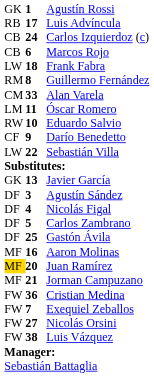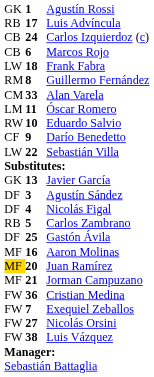 <table style="font-size:90%; margin:0.2em auto;" cellspacing="0" cellpadding="0">
 <tr>
 <th width="25"></th>
 <th width="25"></th>
 </tr>
 <tr>
 <td>GK</td>
 <td><strong>1</strong></td>
 <td> <a href='#'>Agustín Rossi</a></td>
 </tr>
 <tr>
 <td>RB</td>
 <td><strong>17</strong></td>
 <td> <a href='#'>Luis Advíncula</a></td>
 </tr>
 <tr>
 <td>CB</td>
 <td><strong>24</strong></td>
 <td> <a href='#'>Carlos Izquierdoz</a> (<a href='#'>c</a>)</td>
 </tr>
 <tr>
 <td>CB</td>
 <td><strong>6</strong></td>
 <td> <a href='#'>Marcos Rojo</a></td>
 </tr>
 <tr>
 <td>LW</td>
 <td><strong>18</strong></td>
 <td> <a href='#'>Frank Fabra</a></td>
 </tr>
 <tr>
 <td>RM</td>
 <td><strong>8</strong></td>
 <td> <a href='#'>Guillermo Fernández</a></td>
 <td></td>
 <td></td>
 </tr>
 <tr>
 <td>CM</td>
 <td><strong>33</strong></td>
 <td> <a href='#'>Alan Varela</a></td>
 <td></td>
 <td></td>
 </tr>
 <tr>
 <td>LM</td>
 <td><strong>11</strong></td>
 <td> <a href='#'>Óscar Romero</a></td>
 <td></td>
 <td></td>
 </tr>
 <tr>
 <td>RW</td>
 <td><strong>10</strong></td>
 <td> <a href='#'>Eduardo Salvio</a></td>
 <td></td>
 <td></td>
 </tr>
 <tr>
 <td>CF</td>
 <td><strong>9</strong></td>
 <td> <a href='#'>Darío Benedetto</a></td>
 <td></td>
 <td></td>
 </tr>
 <tr>
 <td>LW</td>
 <td><strong>22</strong></td>
 <td> <a href='#'>Sebastián Villa</a></td>
 </tr>
 <tr>
 <td colspan=3><strong>Substitutes:</strong></td>
 </tr>
 <tr>
 <td>GK</td>
 <td><strong>13</strong></td>
 <td> <a href='#'>Javier García</a></td>
 </tr>
 <tr>
 <td>DF</td>
 <td><strong>3</strong></td>
 <td> <a href='#'>Agustín Sández</a></td>
 </tr>
 <tr>
 <td>DF</td>
 <td><strong>4</strong></td>
 <td> <a href='#'>Nicolás Figal</a></td>
 </tr>
 <tr>
-<td>DF</td>
+<td>RB</td>
 <td><strong>5</strong></td>
 <td> <a href='#'>Carlos Zambrano</a></td>
 </tr>
 <tr>
 <td>DF</td>
 <td><strong>25</strong></td>
 <td> <a href='#'>Gastón Ávila</a></td>
 </tr>
 <tr>
 <td>MF</td>
 <td><strong>16</strong></td>
 <td> <a href='#'>Aaron Molinas</a></td>
 <td></td>
 <td></td>
 </tr>
 <tr>
 <td style="background: gold;">MF</td>
 <td><strong>20</strong></td>
 <td> <a href='#'>Juan Ramírez</a></td>
 <td></td>
 <td></td>
 </tr>
 <tr>
 <td>MF</td>
 <td><strong>21</strong></td>
 <td> <a href='#'>Jorman Campuzano</a></td>
 <td></td>
 <td></td>
 </tr>
 <tr>
 <td>FW</td>
 <td><strong>36</strong></td>
 <td> <a href='#'>Cristian Medina</a></td>
 <td></td>
 <td></td>
 </tr>
 <tr>
 <td>FW</td>
 <td><strong>7</strong></td>
 <td> <a href='#'>Exequiel Zeballos</a></td>
 </tr>
 <tr>
 <td>FW</td>
 <td><strong>27</strong></td>
 <td> <a href='#'>Nicolás Orsini</a></td>
 </tr>
 <tr>
 <td>FW</td>
 <td><strong>38</strong></td>
 <td> <a href='#'>Luis Vázquez</a></td>
 <td></td>
 <td></td>
 </tr>
 <tr>
 <td colspan=3><strong>Manager:</strong></td>
 </tr>
 <tr>
 <td colspan="4"> <a href='#'>Sebastián Battaglia</a></td>
 </tr>
 </table>
